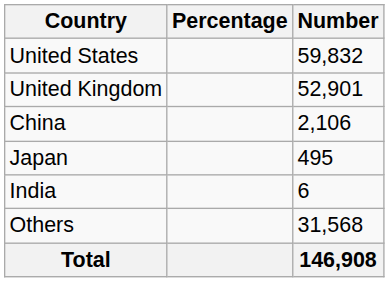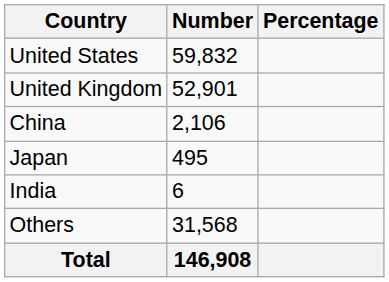 <table class="wikitable sortable">
 <tr>
 <th>Country</th>
+<th>Number</th>
 <th>Percentage</th>
-<th>Number</th>
 </tr>
 <tr>
 <td>United States</td>
+<td>59,832</td>
 <td></td>
-<td>59,832</td>
 </tr>
 <tr>
 <td>United Kingdom</td>
+<td>52,901</td>
 <td></td>
-<td>52,901</td>
 </tr>
 <tr>
 <td>China</td>
+<td>2,106</td>
 <td></td>
-<td>2,106</td>
 </tr>
 <tr>
 <td>Japan</td>
+<td>495</td>
 <td></td>
-<td>495</td>
 </tr>
 <tr>
 <td>India</td>
+<td>6</td>
 <td></td>
-<td>6</td>
 </tr>
 <tr>
 <td>Others</td>
+<td>31,568</td>
 <td></td>
-<td>31,568</td>
 </tr>
 <tr>
 <th>Total</th>
+<th>146,908</th>
 <th></th>
-<th>146,908</th>
 </tr>
 </table>
